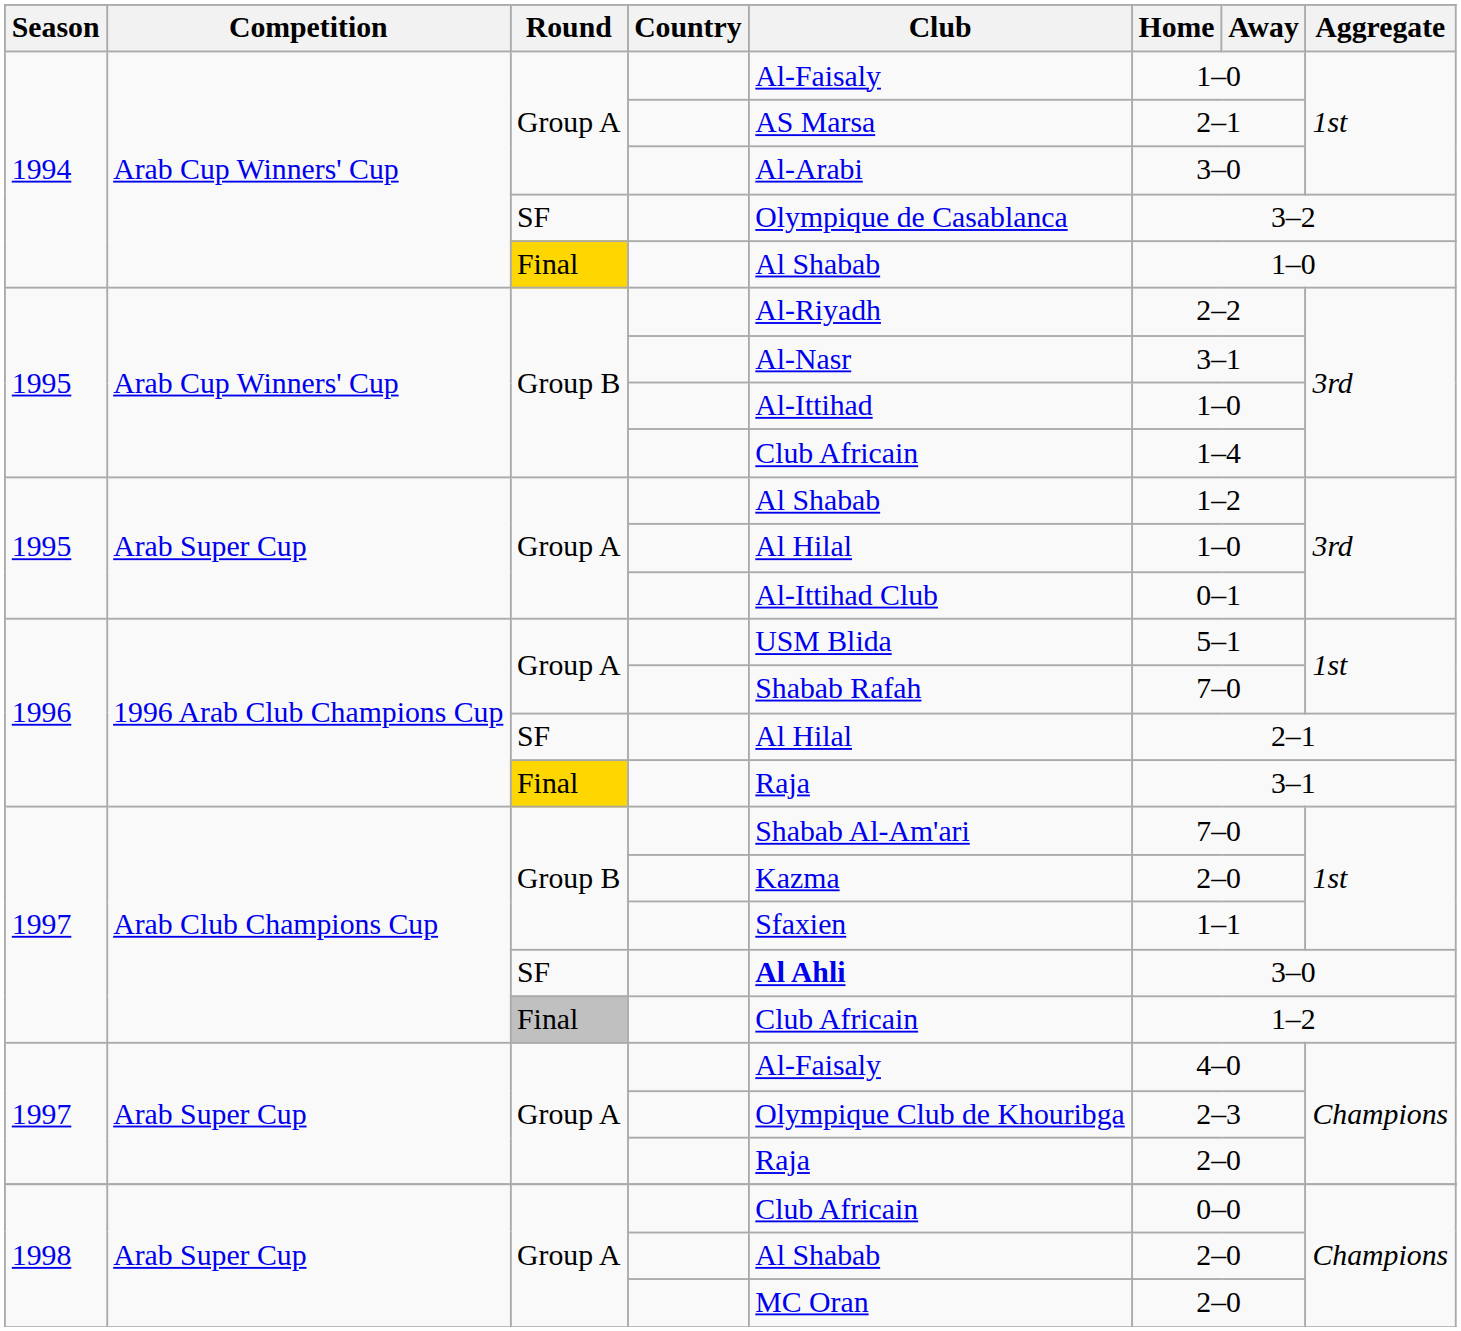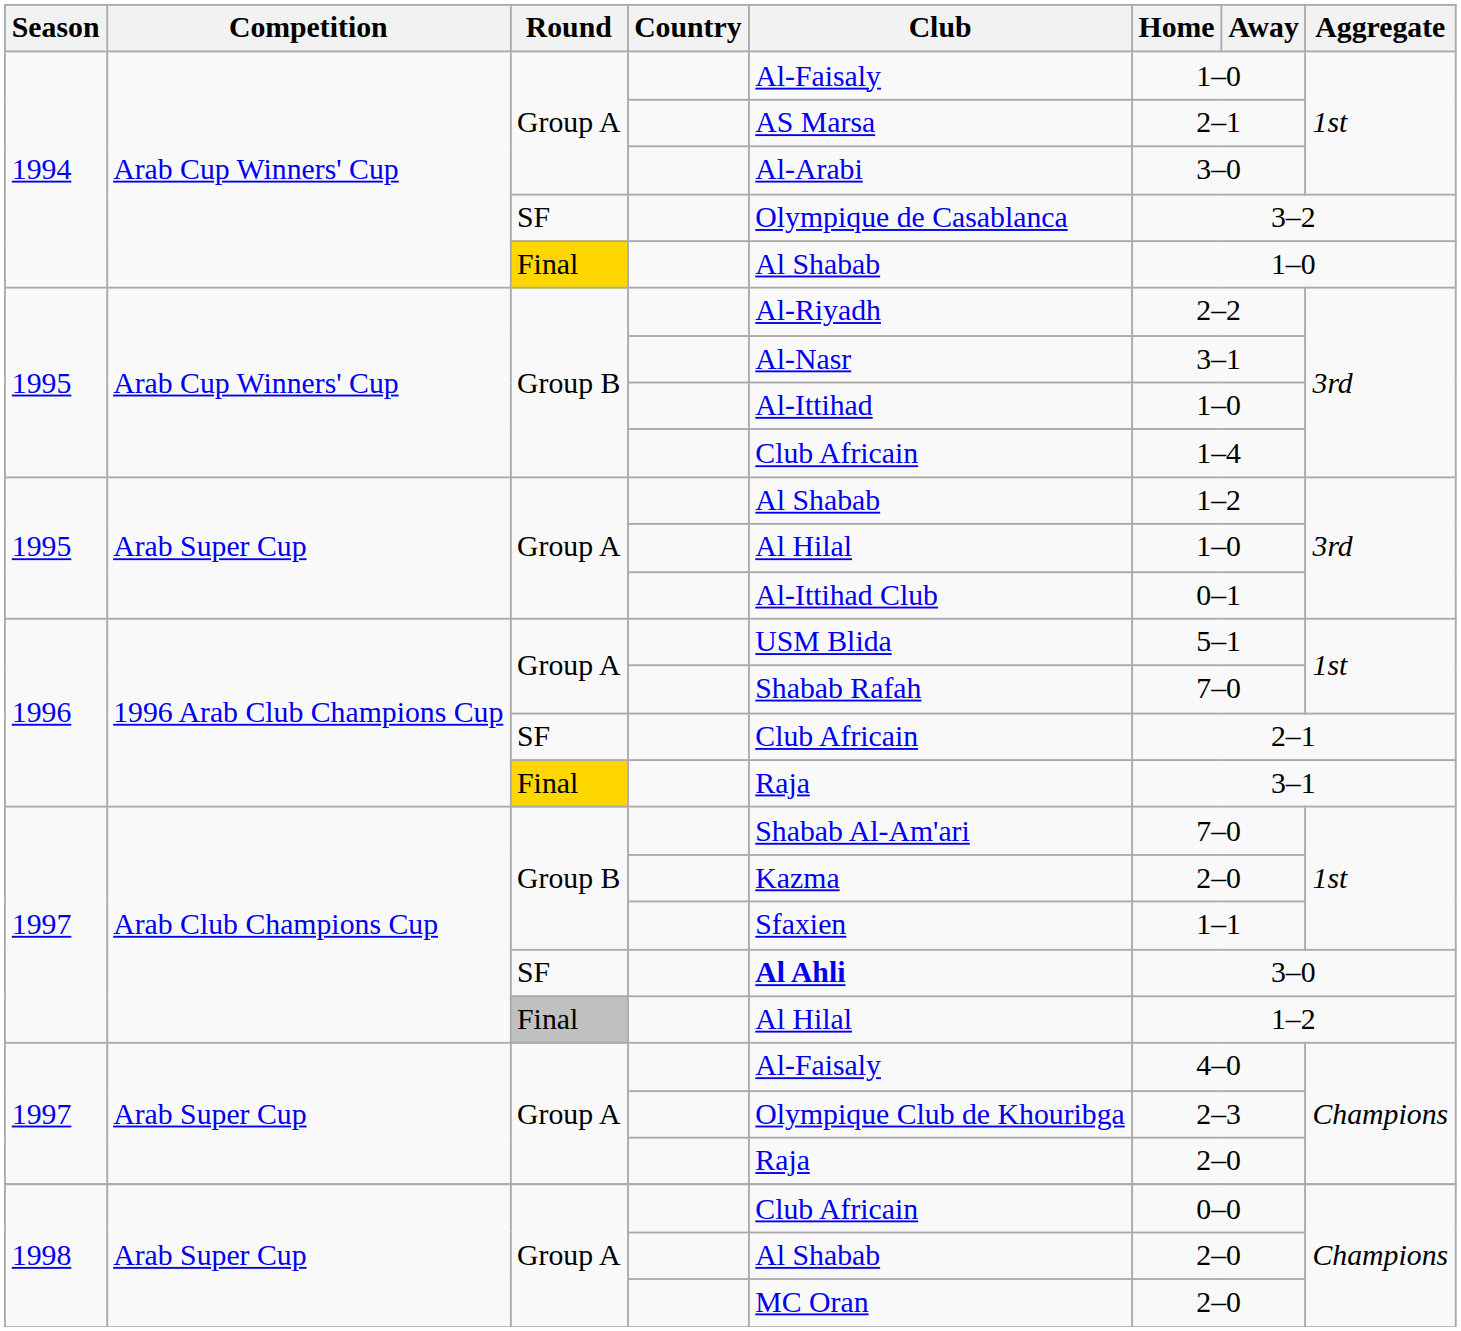 <table class=wikitable>
 <tr>
 <th>Season</th>
 <th>Competition</th>
 <th>Round</th>
 <th>Country</th>
 <th>Club</th>
 <th>Home</th>
 <th>Away</th>
 <th>Aggregate</th>
 </tr>
 <tr>
 <td rowspan=5><a href='#'>1994</a></td>
 <td rowspan=5><a href='#'>Arab Cup Winners' Cup</a></td>
 <td rowspan=3>Group A</td>
 <td></td>
 <td><a href='#'>Al-Faisaly</a></td>
 <td colspan=2 align=center>1–0</td>
 <td rowspan=3><em>1st</em></td>
 </tr>
 <tr>
 <td></td>
 <td><a href='#'>AS Marsa</a></td>
 <td colspan=2 align=center>2–1</td>
 </tr>
 <tr>
 <td></td>
 <td><a href='#'>Al-Arabi</a></td>
 <td colspan=2 align=center>3–0</td>
 </tr>
 <tr>
 <td>SF</td>
 <td></td>
 <td><a href='#'>Olympique de Casablanca</a></td>
 <td colspan=3 align=center>3–2</td>
 </tr>
 <tr>
 <td style=background:gold>Final</td>
 <td></td>
 <td><a href='#'>Al Shabab</a></td>
 <td colspan=3 align=center>1–0</td>
 </tr>
 <tr>
 <td rowspan=4><a href='#'>1995</a></td>
 <td rowspan=4><a href='#'>Arab Cup Winners' Cup</a></td>
 <td rowspan=4>Group B</td>
 <td></td>
 <td><a href='#'>Al-Riyadh</a></td>
 <td colspan=2 align=center>2–2</td>
 <td rowspan=4><em>3rd</em></td>
 </tr>
 <tr>
 <td></td>
 <td><a href='#'>Al-Nasr</a></td>
 <td colspan=2 align=center>3–1</td>
 </tr>
 <tr>
 <td></td>
 <td><a href='#'>Al-Ittihad</a></td>
 <td colspan=2 align=center>1–0</td>
 </tr>
 <tr>
 <td></td>
 <td><a href='#'>Club Africain</a></td>
 <td colspan=2 align=center>1–4</td>
 </tr>
 <tr>
 <td rowspan=3><a href='#'>1995</a></td>
 <td rowspan=3><a href='#'>Arab Super Cup</a></td>
 <td rowspan=3>Group A</td>
 <td></td>
 <td><a href='#'>Al Shabab</a></td>
 <td colspan=2 align=center>1–2</td>
 <td rowspan=3><em>3rd</em></td>
 </tr>
 <tr>
 <td></td>
 <td><a href='#'>Al Hilal</a></td>
 <td colspan=2 align=center>1–0</td>
 </tr>
 <tr>
 <td></td>
 <td><a href='#'>Al-Ittihad Club</a></td>
 <td colspan=2 align=center>0–1</td>
 </tr>
 <tr>
 <td rowspan=4><a href='#'>1996</a></td>
 <td rowspan=4><a href='#'>1996 Arab Club Champions Cup</a></td>
 <td rowspan=2>Group A</td>
 <td></td>
 <td><a href='#'>USM Blida</a></td>
 <td colspan=2 align=center>5–1</td>
 <td rowspan=2><em>1st</em></td>
 </tr>
 <tr>
 <td></td>
 <td><a href='#'>Shabab Rafah</a></td>
 <td colspan=2 align=center>7–0</td>
 </tr>
 <tr>
 <td>SF</td>
 <td></td>
-<td><a href='#'>Al Hilal</a></td>
+<td><a href='#'>Club Africain</a></td>
 <td colspan=3 align=center>2–1</td>
 </tr>
 <tr>
 <td style=background:gold>Final</td>
 <td></td>
 <td><a href='#'>Raja</a></td>
 <td colspan=3 align=center>3–1</td>
 </tr>
 <tr>
 <td rowspan=5><a href='#'>1997</a></td>
 <td rowspan=5><a href='#'>Arab Club Champions Cup</a></td>
 <td rowspan=3>Group B</td>
 <td></td>
 <td><a href='#'>Shabab Al-Am'ari</a></td>
 <td colspan=2 align=center>7–0</td>
 <td rowspan=3><em>1st</em></td>
 </tr>
 <tr>
 <td></td>
 <td><a href='#'>Kazma</a></td>
 <td colspan=2 align=center>2–0</td>
 </tr>
 <tr>
 <td></td>
 <td><a href='#'>Sfaxien</a></td>
 <td colspan=2 align=center>1–1</td>
 </tr>
 <tr>
 <td>SF</td>
 <td></td>
 <td><strong><a href='#'>Al Ahli</a></strong></td>
 <td colspan=3 align=center>3–0</td>
 </tr>
 <tr>
 <td style=background:silver>Final</td>
 <td></td>
-<td><a href='#'>Club Africain</a></td>
+<td><a href='#'>Al Hilal</a></td>
 <td colspan=3 align=center>1–2</td>
 </tr>
 <tr>
 <td rowspan=3><a href='#'>1997</a></td>
 <td rowspan=3><a href='#'>Arab Super Cup</a></td>
 <td rowspan=3>Group A</td>
 <td></td>
 <td><a href='#'>Al-Faisaly</a></td>
 <td colspan=2 align=center>4–0</td>
 <td rowspan=3><em>Champions</em></td>
 </tr>
 <tr>
 <td></td>
 <td><a href='#'>Olympique Club de Khouribga</a></td>
 <td colspan=2 align=center>2–3</td>
 </tr>
 <tr>
 <td></td>
 <td><a href='#'>Raja</a></td>
 <td colspan=2 align=center>2–0</td>
 </tr>
 <tr>
 </tr>
 <tr>
 <td rowspan=3><a href='#'>1998</a></td>
 <td rowspan=3><a href='#'>Arab Super Cup</a></td>
 <td rowspan=3>Group A</td>
 <td></td>
 <td><a href='#'>Club Africain</a></td>
 <td colspan=2 align=center>0–0</td>
 <td rowspan=3><em>Champions</em></td>
 </tr>
 <tr>
 <td></td>
 <td><a href='#'>Al Shabab</a></td>
 <td colspan=2 align=center>2–0</td>
 </tr>
 <tr>
 <td></td>
 <td><a href='#'>MC Oran</a></td>
 <td colspan=2 align=center>2–0</td>
 </tr>
 <tr>
 </tr>
 </table>
